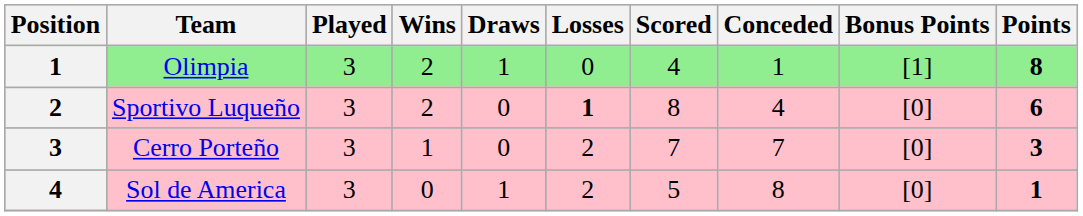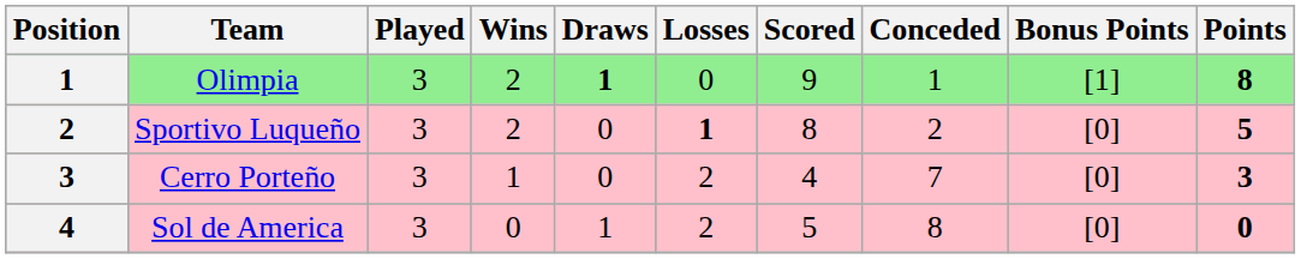 <table class="wikitable" style="text-align:center">
 <tr>
 <th>Position</th>
 <th>Team</th>
 <th>Played</th>
 <th>Wins</th>
 <th>Draws</th>
 <th>Losses</th>
 <th>Scored</th>
 <th>Conceded</th>
 <th>Bonus Points</th>
 <th>Points</th>
 </tr>
 <tr bgcolor="lightgreen">
 <th>1</th>
 <td><a href='#'>Olimpia</a></td>
 <td>3</td>
 <td>2</td>
-<td>1</td>
+<td><strong>1</strong></td>
 <td>0</td>
-<td>4</td>
+<td>9</td>
 <td>1</td>
 <td>[1]</td>
 <td><strong>8</strong></td>
 </tr>
 <tr bgcolor="pink">
 <th>2</th>
 <td><a href='#'>Sportivo Luqueño</a></td>
 <td>3</td>
 <td>2</td>
 <td>0</td>
 <td><strong>1</strong></td>
 <td>8</td>
-<td>4</td>
+<td>2</td>
 <td>[0]</td>
-<td><strong>6</strong></td>
+<td><strong>5</strong></td>
 </tr>
 <tr bgcolor="pink">
 <th>3</th>
 <td><a href='#'>Cerro Porteño</a></td>
 <td>3</td>
 <td>1</td>
 <td>0</td>
 <td>2</td>
-<td>7</td>
+<td>4</td>
 <td>7</td>
 <td>[0]</td>
 <td><strong>3</strong></td>
 </tr>
 <tr bgcolor="pink">
 <th>4</th>
 <td><a href='#'>Sol de America</a></td>
 <td>3</td>
 <td>0</td>
 <td>1</td>
 <td>2</td>
 <td>5</td>
 <td>8</td>
 <td>[0]</td>
-<td><strong>1</strong></td>
+<td><strong>0</strong></td>
 </tr>
 <tr>
 </tr>
 </table>
